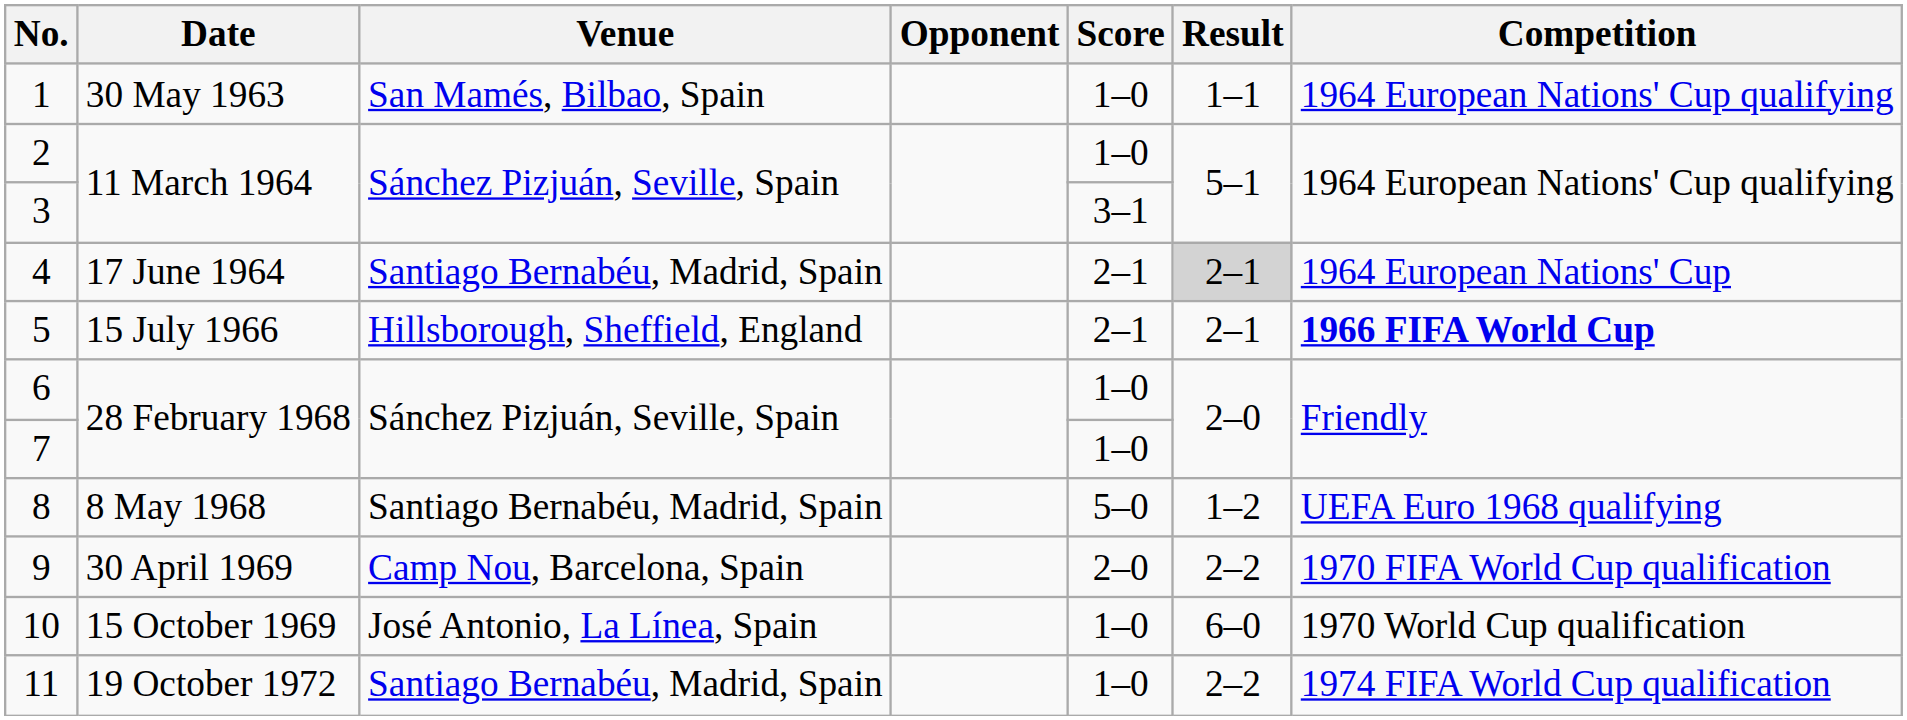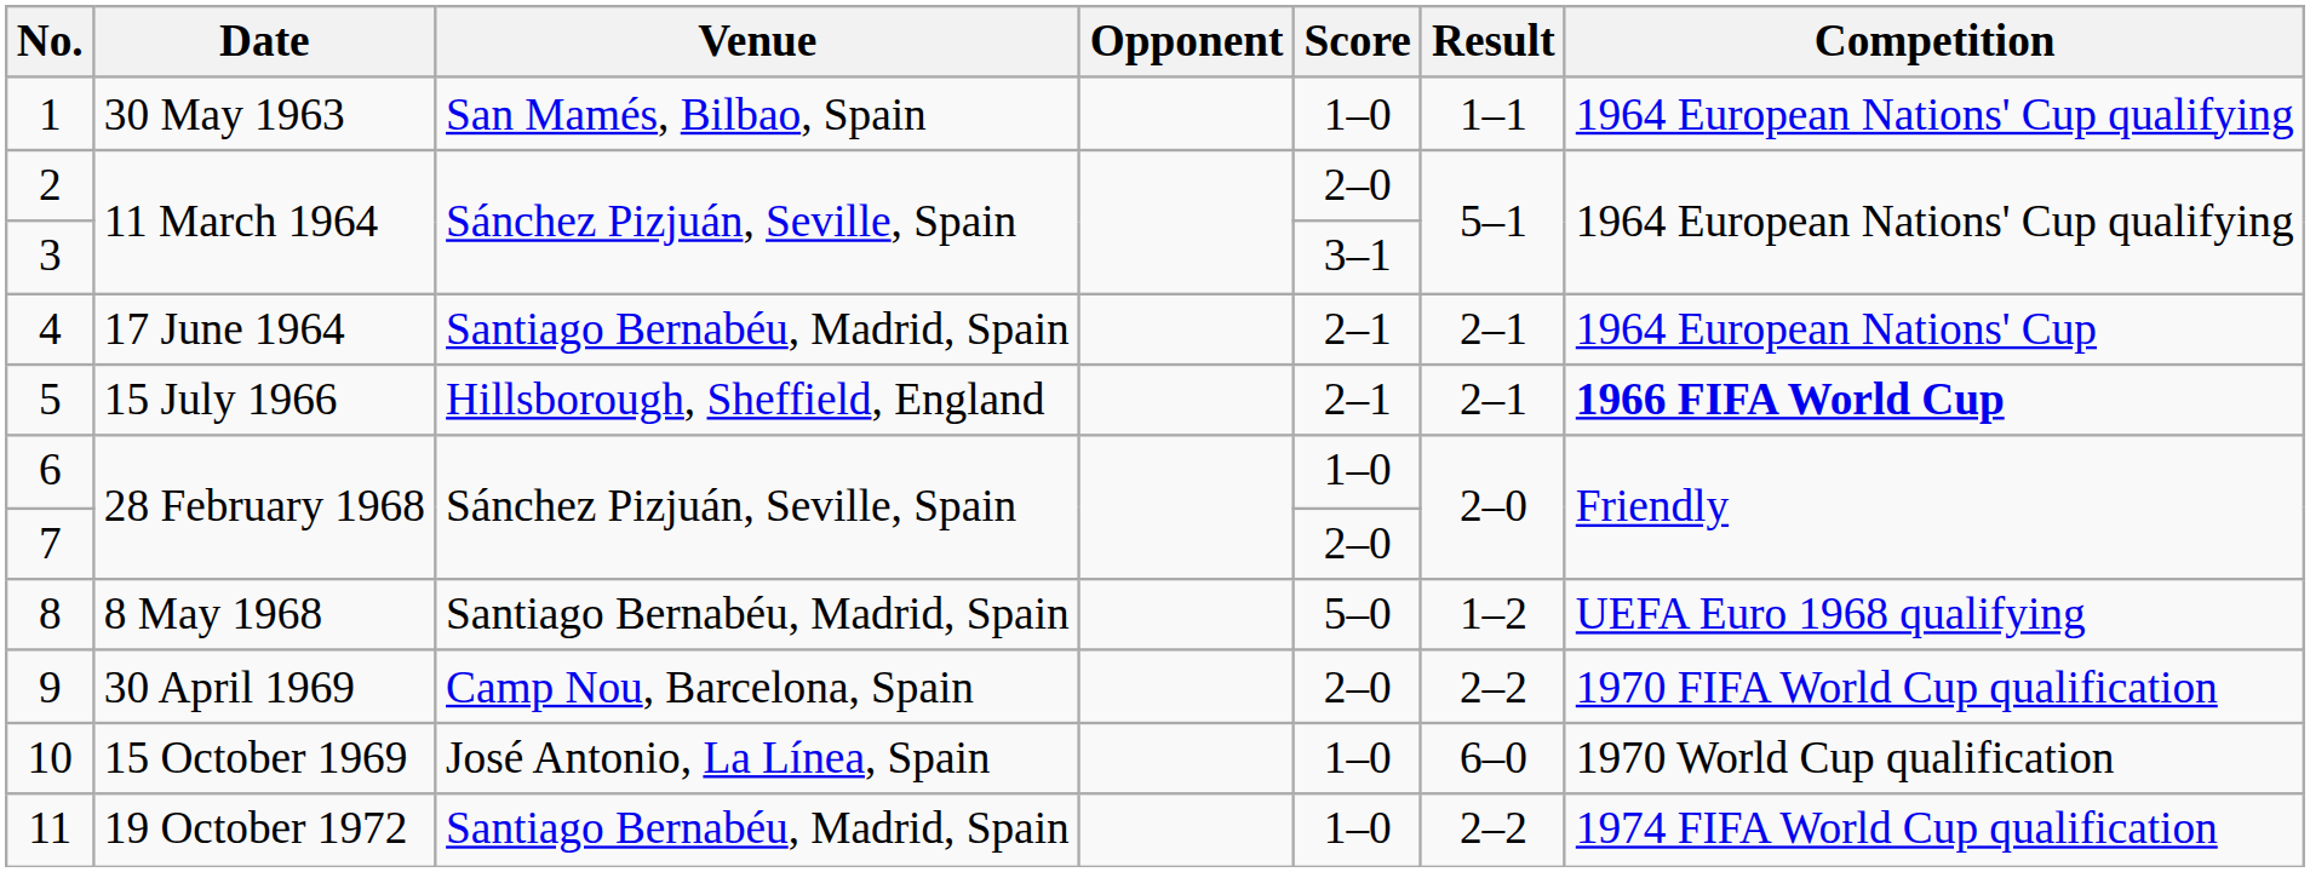 <table class="wikitable sortable">
 <tr>
 <th scope="col">No.</th>
 <th scope="col">Date</th>
 <th scope="col">Venue</th>
 <th scope="col">Opponent</th>
 <th scope="col">Score</th>
 <th scope="col">Result</th>
 <th scope="col">Competition</th>
 </tr>
 <tr>
 <td style="text-align:center">1</td>
 <td>30 May 1963</td>
 <td><a href='#'>San Mamés</a>, <a href='#'>Bilbao</a>, Spain</td>
 <td></td>
 <td style="text-align:center">1–0</td>
 <td style="text-align:center">1–1</td>
 <td><a href='#'>1964 European Nations' Cup qualifying</a></td>
 </tr>
 <tr>
 <td style="text-align:center">2</td>
 <td rowspan="2">11 March 1964</td>
 <td rowspan="2"><a href='#'>Sánchez Pizjuán</a>, <a href='#'>Seville</a>, Spain</td>
 <td rowspan="2"></td>
-<td style="text-align:center">1–0</td>
+<td style="text-align:center">2–0</td>
 <td rowspan="2" style="text-align:center">5–1</td>
 <td rowspan="2">1964 European Nations' Cup qualifying</td>
 </tr>
 <tr>
 <td style="text-align:center">3</td>
 <td style="text-align:center">3–1</td>
 </tr>
 <tr>
 <td style="text-align:center">4</td>
 <td>17 June 1964</td>
 <td><a href='#'>Santiago Bernabéu</a>, Madrid, Spain</td>
 <td></td>
 <td style="text-align:center">2–1</td>
-<td style="background: lightgrey; text-align:center">2–1</td>
+<td style="text-align:center">2–1</td>
 <td><a href='#'>1964 European Nations' Cup</a></td>
 </tr>
 <tr>
 <td style="text-align:center">5</td>
 <td>15 July 1966</td>
 <td><a href='#'>Hillsborough</a>, <a href='#'>Sheffield</a>, England</td>
 <td></td>
 <td style="text-align:center">2–1</td>
 <td style="text-align:center">2–1</td>
 <td><strong><a href='#'>1966 FIFA World Cup</a></strong></td>
 </tr>
 <tr>
 <td style="text-align:center">6</td>
 <td rowspan="2">28 February 1968</td>
 <td rowspan="2">Sánchez Pizjuán, Seville, Spain</td>
 <td rowspan="2"></td>
 <td style="text-align:center">1–0</td>
 <td rowspan="2" style="text-align:center">2–0</td>
 <td rowspan="2"><a href='#'>Friendly</a></td>
 </tr>
 <tr>
 <td style="text-align:center">7</td>
-<td style="text-align:center">1–0</td>
+<td style="text-align:center">2–0</td>
 </tr>
 <tr>
 <td style="text-align:center">8</td>
 <td>8 May 1968</td>
 <td>Santiago Bernabéu, Madrid, Spain</td>
 <td></td>
 <td style="text-align:center">5–0</td>
 <td style="text-align:center">1–2</td>
 <td><a href='#'>UEFA Euro 1968 qualifying</a></td>
 </tr>
 <tr>
 <td style="text-align:center">9</td>
 <td>30 April 1969</td>
 <td><a href='#'>Camp Nou</a>, Barcelona, Spain</td>
 <td></td>
 <td style="text-align:center">2–0</td>
 <td style="text-align:center">2–2</td>
 <td><a href='#'>1970 FIFA World Cup qualification</a></td>
 </tr>
 <tr>
 <td style="text-align:center">10</td>
 <td>15 October 1969</td>
 <td>José Antonio, <a href='#'>La Línea</a>, Spain</td>
 <td></td>
 <td style="text-align:center">1–0</td>
 <td style="text-align:center">6–0</td>
 <td>1970 World Cup qualification</td>
 </tr>
 <tr>
 <td style="text-align:center">11</td>
 <td>19 October 1972</td>
 <td><a href='#'>Santiago Bernabéu</a>, Madrid, Spain</td>
 <td></td>
 <td style="text-align:center">1–0</td>
 <td style="text-align:center">2–2</td>
 <td><a href='#'>1974 FIFA World Cup qualification</a></td>
 </tr>
 </table>
